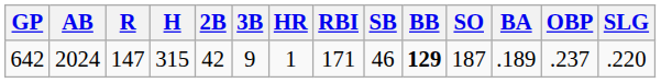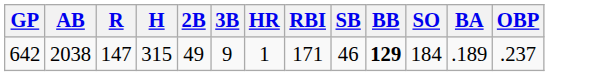 <table class="wikitable">
 <tr>
 <th><a href='#'>GP</a></th>
 <th><a href='#'>AB</a></th>
 <th><a href='#'>R</a></th>
 <th><a href='#'>H</a></th>
 <th><a href='#'>2B</a></th>
 <th><a href='#'>3B</a></th>
 <th><a href='#'>HR</a></th>
 <th><a href='#'>RBI</a></th>
 <th><a href='#'>SB</a></th>
 <th><a href='#'>BB</a></th>
 <th><a href='#'>SO</a></th>
 <th><a href='#'>BA</a></th>
 <th><a href='#'>OBP</a></th>
-<th><a href='#'>SLG</a></th>
 </tr>
 <tr align=center>
 <td>642</td>
-<td>2024</td>
+<td>2038</td>
 <td>147</td>
 <td>315</td>
-<td>42</td>
+<td>49</td>
 <td>9</td>
 <td>1</td>
 <td>171</td>
 <td>46</td>
 <td><strong>129</strong></td>
-<td>187</td>
+<td>184</td>
 <td>.189</td>
 <td>.237</td>
-<td>.220</td>
 </tr>
 </table>
